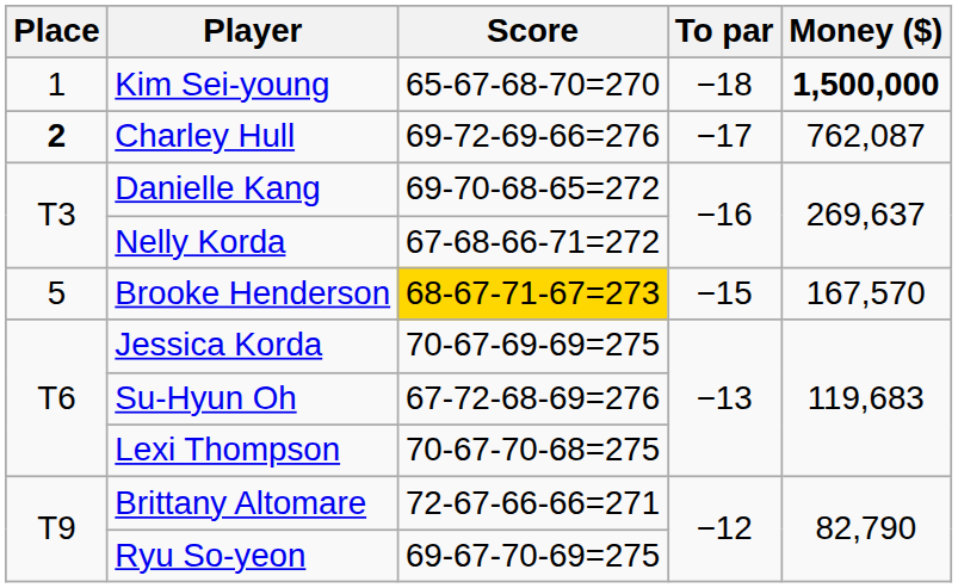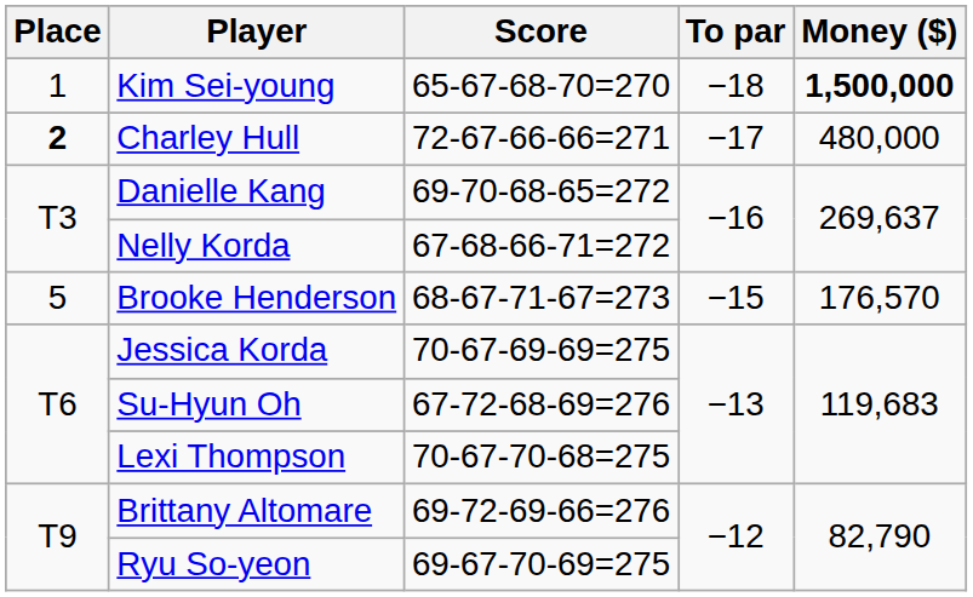 <table class="wikitable">
 <tr>
 <th>Place</th>
 <th>Player</th>
 <th>Score</th>
 <th>To par</th>
 <th>Money ($)</th>
 </tr>
 <tr>
 <td align=center>1</td>
 <td> <a href='#'>Kim Sei-young</a></td>
 <td>65-67-68-70=270</td>
 <td align=center>−18</td>
 <td align=center><strong>1,500,000</strong></td>
 </tr>
 <tr>
 <td align=center><strong>2</strong></td>
 <td> <a href='#'>Charley Hull</a></td>
-<td>69-72-69-66=276</td>
+<td>72-67-66-66=271</td>
 <td align=center>−17</td>
-<td align=center>762,087</td>
+<td align=center>480,000</td>
 </tr>
 <tr>
 <td align=center rowspan=2>T3</td>
 <td> <a href='#'>Danielle Kang</a></td>
 <td>69-70-68-65=272</td>
 <td align=center rowspan=2>−16</td>
 <td align=center rowspan=2>269,637</td>
 </tr>
 <tr>
 <td> <a href='#'>Nelly Korda</a></td>
 <td>67-68-66-71=272</td>
 </tr>
 <tr>
 <td align=center>5</td>
 <td> <a href='#'>Brooke Henderson</a></td>
-<td style="background: gold;">68-67-71-67=273</td>
+<td>68-67-71-67=273</td>
 <td align=center>−15</td>
-<td align=center>167,570</td>
+<td align=center>176,570</td>
 </tr>
 <tr>
 <td align=center rowspan=3>T6</td>
 <td> <a href='#'>Jessica Korda</a></td>
 <td>70-67-69-69=275</td>
 <td align=center rowspan=3>−13</td>
 <td align=center rowspan=3>119,683</td>
 </tr>
 <tr>
 <td> <a href='#'>Su-Hyun Oh</a></td>
 <td>67-72-68-69=276</td>
 </tr>
 <tr>
 <td> <a href='#'>Lexi Thompson</a></td>
 <td>70-67-70-68=275</td>
 </tr>
 <tr>
 <td align=center rowspan=2>T9</td>
 <td> <a href='#'>Brittany Altomare</a></td>
-<td>72-67-66-66=271</td>
+<td>69-72-69-66=276</td>
 <td align=center rowspan=2>−12</td>
 <td align=center rowspan=2>82,790</td>
 </tr>
 <tr>
 <td> <a href='#'>Ryu So-yeon</a></td>
 <td>69-67-70-69=275</td>
 </tr>
 </table>
